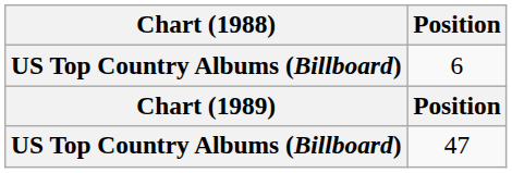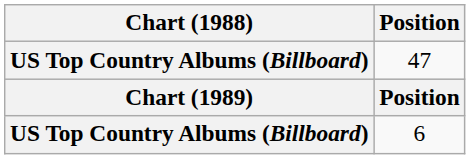 <table class="wikitable plainrowheaders" style="text-align:center">
 <tr>
 <th scope="col">Chart (1988)</th>
 <th scope="col">Position</th>
 </tr>
 <tr>
 <th scope="row">US Top Country Albums (<em>Billboard</em>)</th>
-<td>6</td>
+<td>47</td>
 </tr>
 <tr>
 <th scope="col">Chart (1989)</th>
 <th scope="col">Position</th>
 </tr>
 <tr>
 <th scope="row">US Top Country Albums (<em>Billboard</em>)</th>
-<td>47</td>
+<td>6</td>
 </tr>
 </table>
